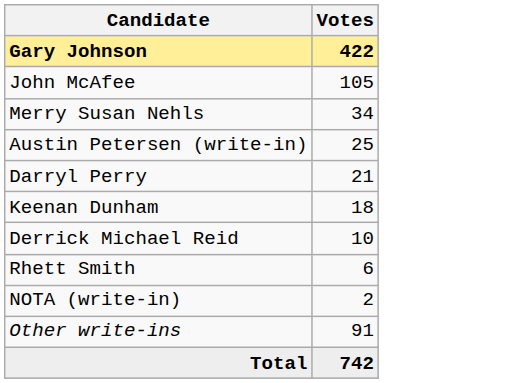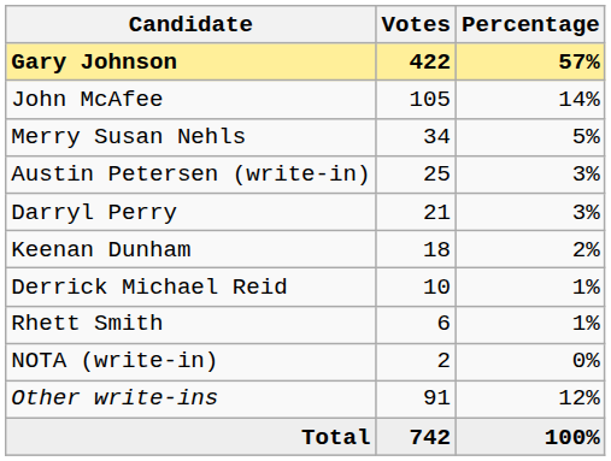 <table class="wikitable" style="text-align:right;">
 <tr>
 <th>Candidate</th>
 <th>Votes</th>
+<th>Percentage</th>
 </tr>
 <tr style="background:#ffef99;">
 <td style="text-align:left;"><strong>Gary Johnson</strong></td>
 <td><strong>422</strong></td>
+<td><strong>57%</strong></td>
 </tr>
 <tr>
 <td style="text-align:left;">John McAfee</td>
 <td>105</td>
+<td>14%</td>
 </tr>
 <tr>
 <td style="text-align:left;">Merry Susan Nehls</td>
 <td>34</td>
+<td>5%</td>
 </tr>
 <tr>
 <td style="text-align:left;">Austin Petersen (write-in)</td>
 <td>25</td>
+<td>3%</td>
 </tr>
 <tr>
 <td style="text-align:left;">Darryl Perry</td>
 <td>21</td>
+<td>3%</td>
 </tr>
 <tr>
 <td style="text-align:left;">Keenan Dunham</td>
 <td>18</td>
+<td>2%</td>
 </tr>
 <tr>
 <td style="text-align:left;">Derrick Michael Reid</td>
 <td>10</td>
+<td>1%</td>
 </tr>
 <tr>
 <td style="text-align:left;">Rhett Smith</td>
 <td>6</td>
+<td>1%</td>
 </tr>
 <tr>
 <td style="text-align:left;">NOTA (write-in)</td>
 <td>2</td>
+<td>0%</td>
 </tr>
 <tr>
 <td style="text-align:left;"><em>Other write-ins</em></td>
 <td>91</td>
+<td>12%</td>
 </tr>
 <tr style="background:#eee;">
 <td style="margin-right:0.50px"><strong>Total</strong></td>
 <td style="margin-right:0.50px"><strong>742</strong></td>
+<td style="margin-right:0.50px"><strong>100%</strong></td>
 </tr>
 </table>
